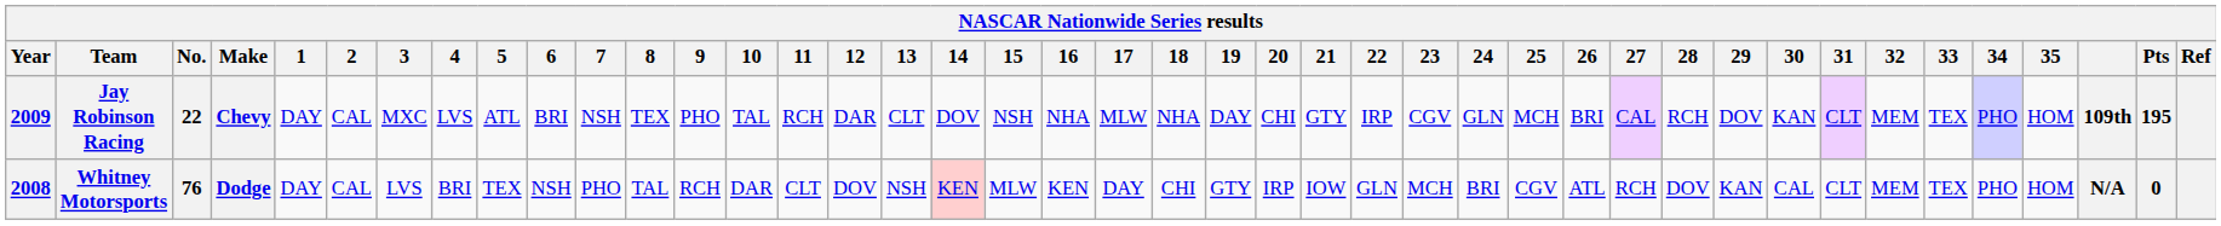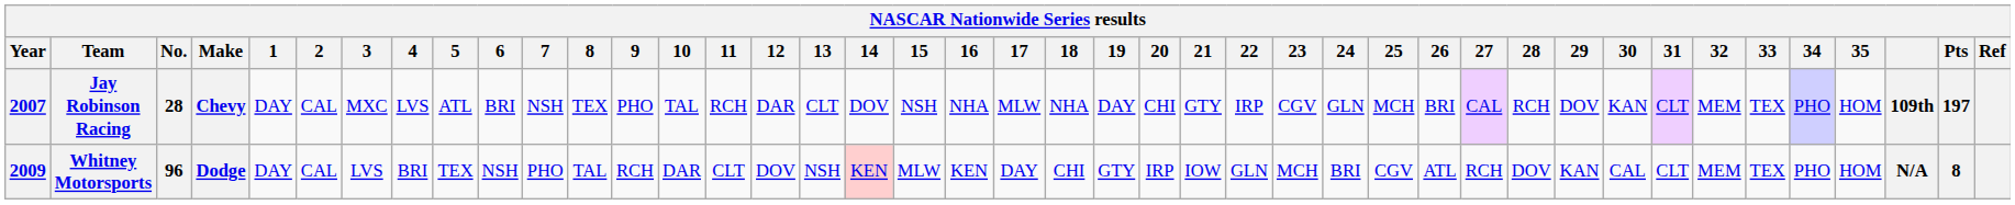 <table class="wikitable" style="text-align:center; font-size:75%">
 <tr>
 <th colspan=42><a href='#'>NASCAR Nationwide Series</a> results</th>
 </tr>
 <tr>
 <th>Year</th>
 <th>Team</th>
 <th>No.</th>
 <th>Make</th>
 <th>1</th>
 <th>2</th>
 <th>3</th>
 <th>4</th>
 <th>5</th>
 <th>6</th>
 <th>7</th>
 <th>8</th>
 <th>9</th>
 <th>10</th>
 <th>11</th>
 <th>12</th>
 <th>13</th>
 <th>14</th>
 <th>15</th>
 <th>16</th>
 <th>17</th>
 <th>18</th>
 <th>19</th>
 <th>20</th>
 <th>21</th>
 <th>22</th>
 <th>23</th>
 <th>24</th>
 <th>25</th>
 <th>26</th>
 <th>27</th>
 <th>28</th>
 <th>29</th>
 <th>30</th>
 <th>31</th>
 <th>32</th>
 <th>33</th>
 <th>34</th>
 <th>35</th>
 <th></th>
 <th>Pts</th>
 <th>Ref</th>
 </tr>
 <tr>
-<th><a href='#'>2009</a></th>
+<th><a href='#'>2007</a></th>
 <th><a href='#'>Jay Robinson Racing</a></th>
-<th>22</th>
+<th>28</th>
 <th><a href='#'>Chevy</a></th>
 <td><a href='#'>DAY</a></td>
 <td><a href='#'>CAL</a></td>
 <td><a href='#'>MXC</a></td>
 <td><a href='#'>LVS</a></td>
 <td><a href='#'>ATL</a></td>
 <td><a href='#'>BRI</a></td>
 <td><a href='#'>NSH</a></td>
 <td><a href='#'>TEX</a></td>
 <td><a href='#'>PHO</a></td>
 <td><a href='#'>TAL</a></td>
 <td><a href='#'>RCH</a></td>
 <td><a href='#'>DAR</a></td>
 <td><a href='#'>CLT</a></td>
 <td><a href='#'>DOV</a></td>
 <td><a href='#'>NSH</a></td>
 <td><a href='#'>NHA</a></td>
 <td><a href='#'>MLW</a></td>
 <td><a href='#'>NHA</a></td>
 <td><a href='#'>DAY</a></td>
 <td><a href='#'>CHI</a></td>
 <td><a href='#'>GTY</a></td>
 <td><a href='#'>IRP</a></td>
 <td><a href='#'>CGV</a></td>
 <td><a href='#'>GLN</a></td>
 <td><a href='#'>MCH</a></td>
 <td><a href='#'>BRI</a></td>
 <td style="background:#EFCFFF;"><a href='#'>CAL</a><br></td>
 <td><a href='#'>RCH</a></td>
 <td><a href='#'>DOV</a></td>
 <td><a href='#'>KAN</a></td>
 <td style="background:#EFCFFF;"><a href='#'>CLT</a><br></td>
 <td><a href='#'>MEM</a></td>
 <td><a href='#'>TEX</a></td>
 <td style="background:#CFCFFF;"><a href='#'>PHO</a><br></td>
 <td><a href='#'>HOM</a></td>
 <th>109th</th>
-<th>195</th>
+<th>197</th>
 <th></th>
 </tr>
 <tr>
-<th><a href='#'>2008</a></th>
+<th><a href='#'>2009</a></th>
 <th><a href='#'>Whitney Motorsports</a></th>
-<th>76</th>
+<th>96</th>
 <th><a href='#'>Dodge</a></th>
 <td><a href='#'>DAY</a></td>
 <td><a href='#'>CAL</a></td>
 <td><a href='#'>LVS</a></td>
 <td><a href='#'>BRI</a></td>
 <td><a href='#'>TEX</a></td>
 <td><a href='#'>NSH</a></td>
 <td><a href='#'>PHO</a></td>
 <td><a href='#'>TAL</a></td>
 <td><a href='#'>RCH</a></td>
 <td><a href='#'>DAR</a></td>
 <td><a href='#'>CLT</a></td>
 <td><a href='#'>DOV</a></td>
 <td><a href='#'>NSH</a></td>
 <td style="background:#FFCFCF;"><a href='#'>KEN</a><br></td>
 <td><a href='#'>MLW</a></td>
 <td><a href='#'>KEN</a></td>
 <td><a href='#'>DAY</a></td>
 <td><a href='#'>CHI</a></td>
 <td><a href='#'>GTY</a></td>
 <td><a href='#'>IRP</a></td>
 <td><a href='#'>IOW</a></td>
 <td><a href='#'>GLN</a></td>
 <td><a href='#'>MCH</a></td>
 <td><a href='#'>BRI</a></td>
 <td><a href='#'>CGV</a></td>
 <td><a href='#'>ATL</a></td>
 <td><a href='#'>RCH</a></td>
 <td><a href='#'>DOV</a></td>
 <td><a href='#'>KAN</a></td>
 <td><a href='#'>CAL</a></td>
 <td><a href='#'>CLT</a></td>
 <td><a href='#'>MEM</a></td>
 <td><a href='#'>TEX</a></td>
 <td><a href='#'>PHO</a></td>
 <td><a href='#'>HOM</a></td>
 <th>N/A</th>
-<th>0</th>
+<th>8</th>
 <th></th>
 </tr>
 </table>
